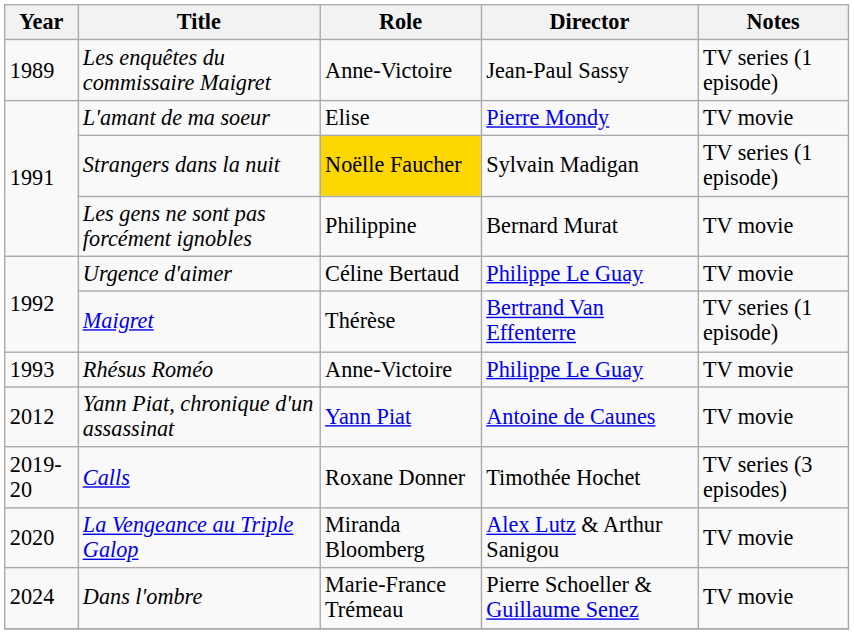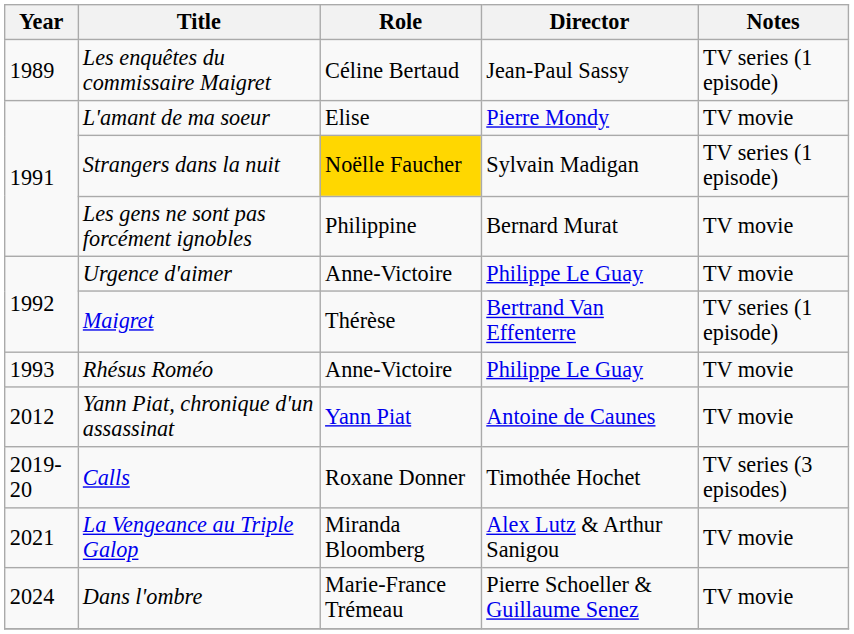 <table class="wikitable sortable">
 <tr>
 <th>Year</th>
 <th>Title</th>
 <th>Role</th>
 <th>Director</th>
 <th class="unsortable">Notes</th>
 </tr>
 <tr>
 <td>1989</td>
 <td><em>Les enquêtes du commissaire Maigret</em></td>
-<td>Anne-Victoire</td>
+<td>Céline Bertaud</td>
 <td>Jean-Paul Sassy</td>
 <td>TV series (1 episode)</td>
 </tr>
 <tr>
 <td rowspan=3>1991</td>
 <td><em>L'amant de ma soeur</em></td>
 <td>Elise</td>
 <td><a href='#'>Pierre Mondy</a></td>
 <td>TV movie</td>
 </tr>
 <tr>
 <td><em>Strangers dans la nuit</em></td>
 <td style="background: gold;">Noëlle Faucher</td>
 <td>Sylvain Madigan</td>
 <td>TV series (1 episode)</td>
 </tr>
 <tr>
 <td><em>Les gens ne sont pas forcément ignobles</em></td>
 <td>Philippine</td>
 <td>Bernard Murat</td>
 <td>TV movie</td>
 </tr>
 <tr>
 <td rowspan=2>1992</td>
 <td><em>Urgence d'aimer</em></td>
-<td>Céline Bertaud</td>
+<td>Anne-Victoire</td>
 <td><a href='#'>Philippe Le Guay</a></td>
 <td>TV movie</td>
 </tr>
 <tr>
 <td><em><a href='#'>Maigret</a></em></td>
 <td>Thérèse</td>
 <td><a href='#'>Bertrand Van Effenterre</a></td>
 <td>TV series (1 episode)</td>
 </tr>
 <tr>
 <td>1993</td>
 <td><em>Rhésus Roméo</em></td>
 <td>Anne-Victoire</td>
 <td><a href='#'>Philippe Le Guay</a></td>
 <td>TV movie</td>
 </tr>
 <tr>
 <td>2012</td>
 <td><em>Yann Piat, chronique d'un assassinat</em></td>
 <td><a href='#'>Yann Piat</a></td>
 <td><a href='#'>Antoine de Caunes</a></td>
 <td>TV movie</td>
 </tr>
 <tr>
 <td>2019-20</td>
 <td><em><a href='#'>Calls</a></em></td>
 <td>Roxane Donner</td>
 <td>Timothée Hochet</td>
 <td>TV series (3 episodes)</td>
 </tr>
 <tr>
-<td>2020</td>
+<td>2021</td>
 <td><em><a href='#'>La Vengeance au Triple Galop</a></em></td>
 <td>Miranda Bloomberg</td>
 <td><a href='#'>Alex Lutz</a> & Arthur Sanigou</td>
 <td>TV movie</td>
 </tr>
 <tr>
 <td>2024</td>
 <td><em>Dans l'ombre</em></td>
 <td>Marie-France Trémeau</td>
 <td>Pierre Schoeller & <a href='#'>Guillaume Senez</a></td>
 <td>TV movie</td>
 </tr>
 <tr>
 </tr>
 </table>
